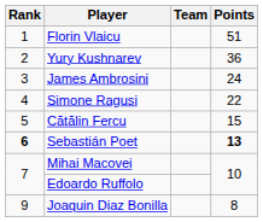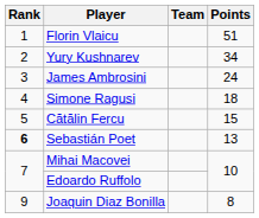 <table class="wikitable">
 <tr>
 <th>Rank</th>
 <th>Player</th>
 <th>Team</th>
 <th>Points</th>
 </tr>
 <tr>
 <td rowspan= 1 align=center>1</td>
 <td><a href='#'>Florin Vlaicu</a></td>
 <td></td>
 <td rowspan=1 align=center>51</td>
 </tr>
 <tr>
 <td rowspan= 1 align=center>2</td>
 <td><a href='#'>Yury Kushnarev</a></td>
 <td></td>
-<td rowspan=1 align=center>36</td>
+<td rowspan=1 align=center>34</td>
 </tr>
 <tr>
 <td rowspan= 1 align=center>3</td>
 <td><a href='#'>James Ambrosini</a></td>
 <td></td>
 <td rowspan=1 align=center>24</td>
 </tr>
 <tr>
 <td rowspan= 1 align=center>4</td>
 <td><a href='#'>Simone Ragusi</a></td>
 <td></td>
-<td rowspan=1 align=center>22</td>
+<td rowspan=1 align=center>18</td>
 </tr>
 <tr>
 <td rowspan= 1 align=center>5</td>
 <td><a href='#'>Cătălin Fercu</a></td>
 <td></td>
 <td rowspan=1 align=center>15</td>
 </tr>
 <tr>
 <td rowspan= 1 align=center><strong>6</strong></td>
 <td><a href='#'>Sebastián Poet</a></td>
 <td></td>
-<td rowspan=1 align=center><strong>13</strong></td>
+<td rowspan=1 align=center>13</td>
 </tr>
 <tr>
 <td rowspan= 2 align=center>7</td>
 <td><a href='#'>Mihai Macovei</a></td>
 <td></td>
 <td rowspan=2 align=center>10</td>
 </tr>
 <tr>
 <td><a href='#'>Edoardo Ruffolo</a></td>
 <td></td>
 </tr>
 <tr>
 <td rowspan= 1 align=center>9</td>
 <td><a href='#'>Joaquin Diaz Bonilla</a></td>
 <td></td>
 <td rowspan=1 align=center>8</td>
 </tr>
 </table>
